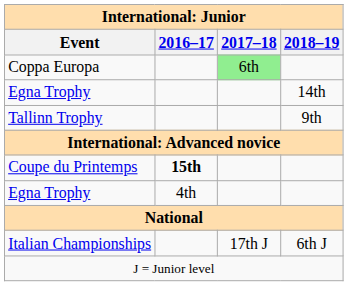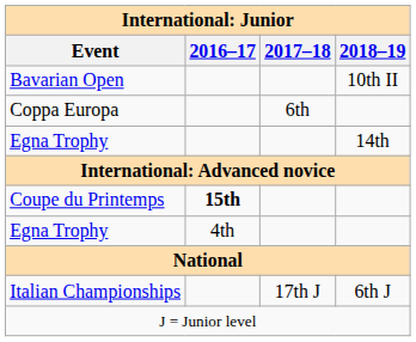 <table class="wikitable" style="text-align:center">
 <tr>
 <th colspan=4 align=center style="background-color: #ffdead; ">International: Junior</th>
 </tr>
 <tr>
 <th>Event</th>
 <th><a href='#'>2016–17</a></th>
 <th><a href='#'>2017–18</a></th>
 <th><a href='#'>2018–19</a></th>
 </tr>
 <tr>
+<td align=left><a href='#'>Bavarian Open</a></td>
+<td></td>
+<td></td>
+<td>10th II</td>
+</tr>
+<tr>
 <td align=left>Coppa Europa</td>
 <td></td>
-<td style="background: lightgreen;">6th</td>
+<td>6th</td>
 <td></td>
 </tr>
 <tr>
 <td align=left><a href='#'>Egna Trophy</a></td>
 <td></td>
 <td></td>
 <td>14th</td>
-</tr>
-<tr>
-<td align=left><a href='#'>Tallinn Trophy</a></td>
-<td></td>
-<td></td>
-<td>9th</td>
 </tr>
 <tr>
 <th colspan=4 align=center style="background-color: #ffdead; ">International: Advanced novice</th>
 </tr>
 <tr>
 <td align=left><a href='#'>Coupe du Printemps</a></td>
 <td><strong>15th</strong></td>
 <td></td>
 <td></td>
 </tr>
 <tr>
 <td align=left><a href='#'>Egna Trophy</a></td>
 <td>4th</td>
 <td></td>
 <td></td>
 </tr>
 <tr>
 <th colspan=4 align=center style="background-color: #ffdead; ">National</th>
 </tr>
 <tr>
 <td align=left><a href='#'>Italian Championships</a></td>
 <td></td>
 <td>17th J</td>
 <td>6th J</td>
 </tr>
 <tr>
 <td colspan=4 align=center><small> J = Junior level </small></td>
 </tr>
 </table>
